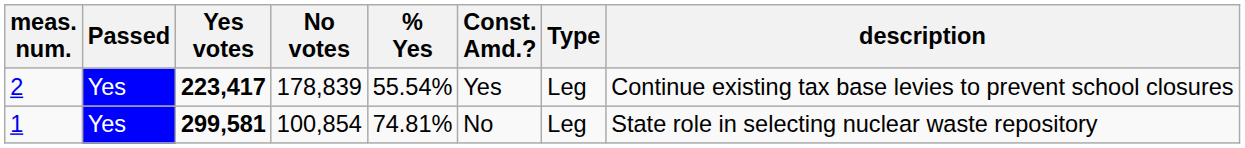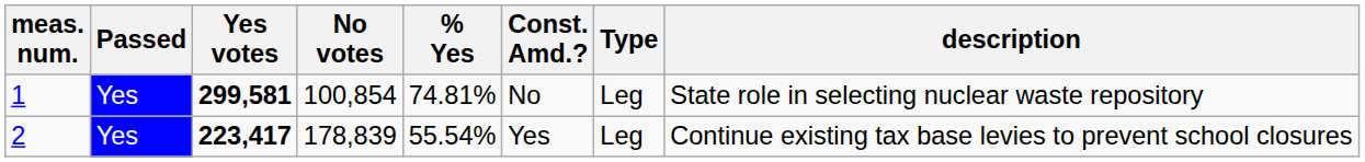 <table class="wikitable sortable">
 <tr>
 <th>meas.<br>num.</th>
 <th>Passed</th>
 <th>Yes<br>votes</th>
 <th>No<br>votes</th>
 <th>%<br>Yes</th>
 <th>Const.<br>Amd.?</th>
 <th>Type</th>
 <th>description</th>
 </tr>
 <tr>
+<td><a href='#'>1</a></td>
+<td style="background:blue;color:white">Yes</td>
+<td><strong>299,581</strong></td>
+<td>100,854</td>
+<td>74.81%</td>
+<td>No</td>
+<td>Leg</td>
+<td>State role in selecting nuclear waste repository</td>
+</tr>
+<tr>
 <td><a href='#'>2</a></td>
 <td style="background:blue;color:white">Yes</td>
 <td><strong>223,417</strong></td>
 <td>178,839</td>
 <td>55.54%</td>
 <td>Yes</td>
 <td>Leg</td>
 <td>Continue existing tax base levies to prevent school closures</td>
 </tr>
-<tr>
-<td><a href='#'>1</a></td>
-<td style="background:blue;color:white">Yes</td>
-<td><strong>299,581</strong></td>
-<td>100,854</td>
-<td>74.81%</td>
-<td>No</td>
-<td>Leg</td>
-<td>State role in selecting nuclear waste repository</td>
-</tr>
 </table>
